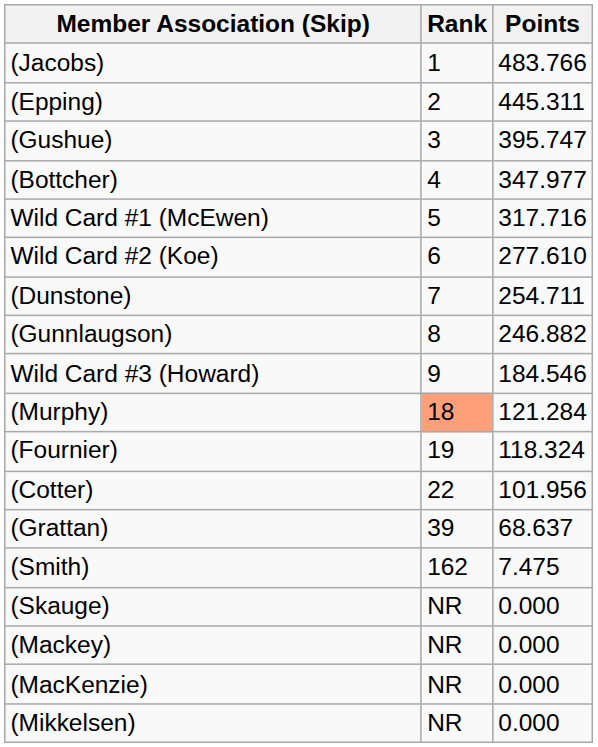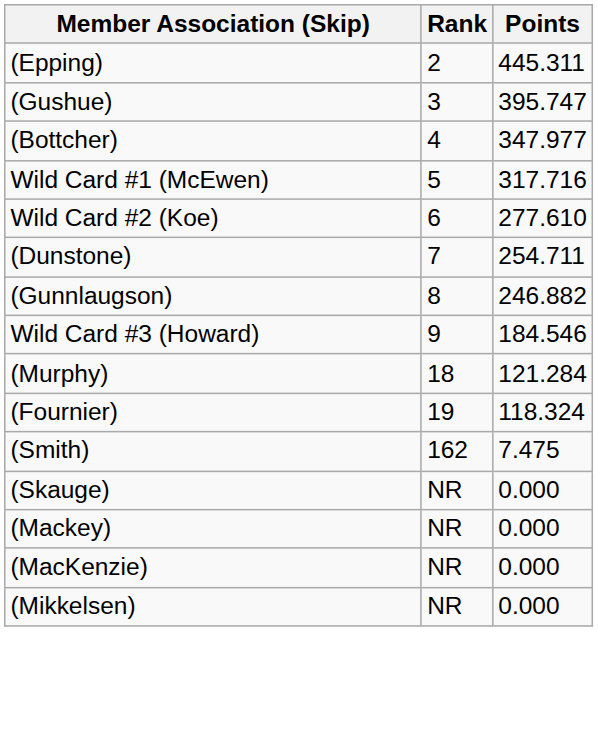 <table class="wikitable">
 <tr>
 <th scope="col" width=265>Member Association (Skip)</th>
 <th scope="col" width=15>Rank</th>
 <th scope="col" width=15>Points</th>
-</tr>
-<tr>
-<td> (Jacobs)</td>
-<td>1</td>
-<td>483.766</td>
 </tr>
 <tr>
 <td> (Epping)</td>
 <td>2</td>
 <td>445.311</td>
 </tr>
 <tr>
 <td> (Gushue)</td>
 <td>3</td>
 <td>395.747</td>
 </tr>
 <tr>
 <td> (Bottcher)</td>
 <td>4</td>
 <td>347.977</td>
 </tr>
 <tr>
 <td> Wild Card #1 (McEwen)</td>
 <td>5</td>
 <td>317.716</td>
 </tr>
 <tr>
 <td> Wild Card #2 (Koe)</td>
 <td>6</td>
 <td>277.610</td>
 </tr>
 <tr>
 <td> (Dunstone)</td>
 <td>7</td>
 <td>254.711</td>
 </tr>
 <tr>
 <td> (Gunnlaugson)</td>
 <td>8</td>
 <td>246.882</td>
 </tr>
 <tr>
 <td> Wild Card #3 (Howard)</td>
 <td>9</td>
 <td>184.546</td>
 </tr>
 <tr>
 <td> (Murphy)</td>
-<td style="background: lightsalmon;">18</td>
+<td>18</td>
 <td>121.284</td>
 </tr>
 <tr>
 <td> (Fournier)</td>
 <td>19</td>
 <td>118.324</td>
-</tr>
-<tr>
-<td> (Cotter)</td>
-<td>22</td>
-<td>101.956</td>
-</tr>
-<tr>
-<td> (Grattan)</td>
-<td>39</td>
-<td>68.637</td>
 </tr>
 <tr>
 <td> (Smith)</td>
 <td>162</td>
 <td>7.475</td>
 </tr>
 <tr>
 <td> (Skauge)</td>
 <td>NR</td>
 <td>0.000</td>
 </tr>
 <tr>
 <td> (Mackey)</td>
 <td>NR</td>
 <td>0.000</td>
 </tr>
 <tr>
 <td> (MacKenzie)</td>
 <td>NR</td>
 <td>0.000</td>
 </tr>
 <tr>
 <td> (Mikkelsen)</td>
 <td>NR</td>
 <td>0.000</td>
 </tr>
 </table>
